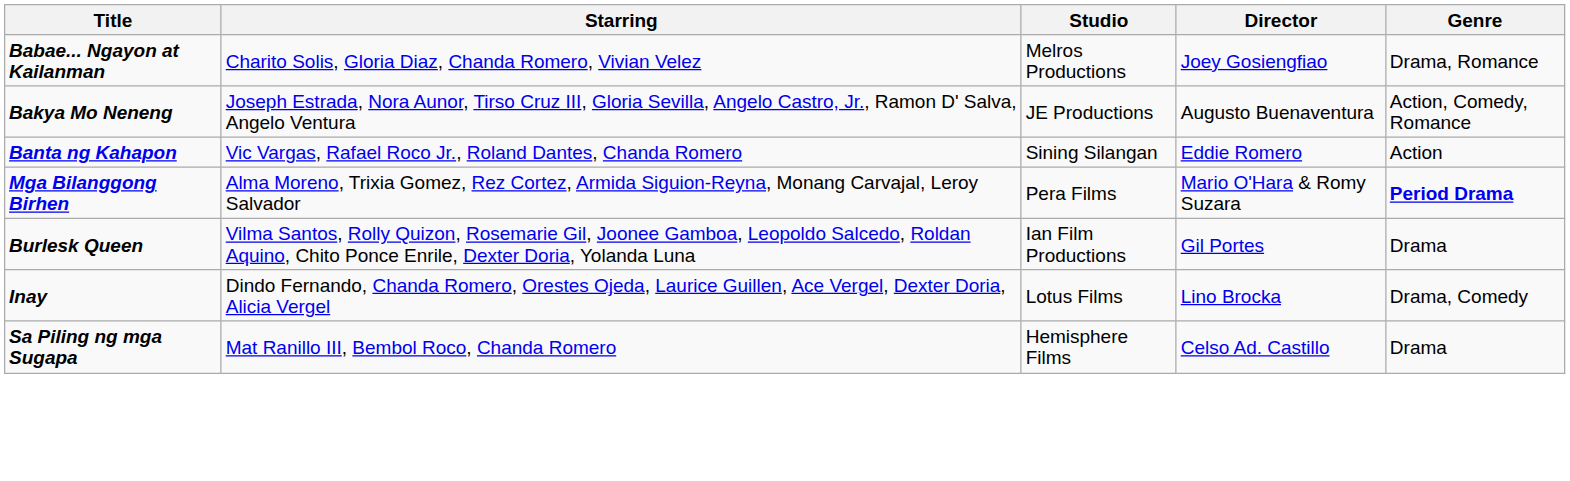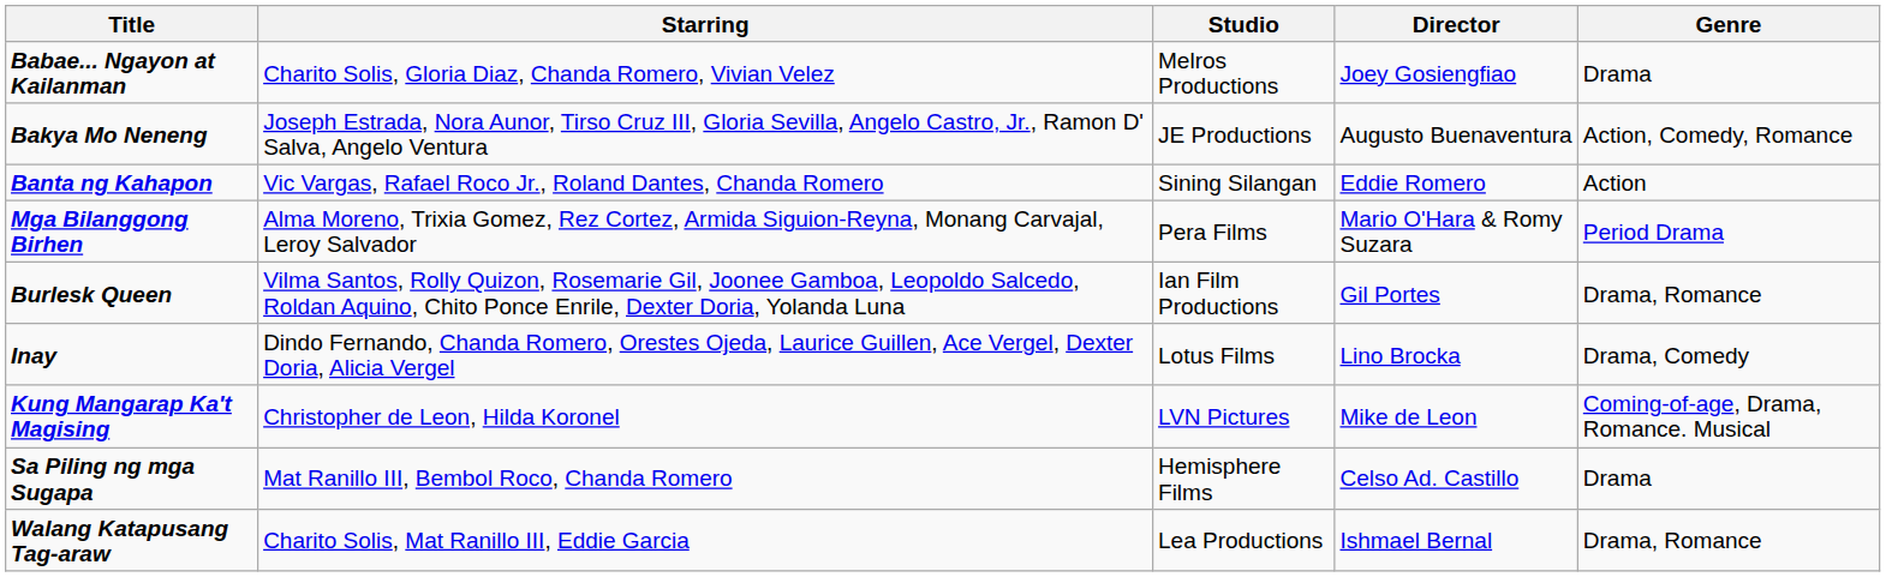 <table class="wikitable" style="font-size:95%">
 <tr>
 <th>Title</th>
 <th>Starring</th>
 <th>Studio</th>
 <th>Director</th>
 <th>Genre</th>
 </tr>
 <tr>
 <td><strong><em>Babae... Ngayon at Kailanman</em></strong></td>
 <td><a href='#'>Charito Solis</a>, <a href='#'>Gloria Diaz</a>, <a href='#'>Chanda Romero</a>, <a href='#'>Vivian Velez</a></td>
 <td>Melros Productions</td>
 <td><a href='#'>Joey Gosiengfiao</a></td>
-<td>Drama, Romance</td>
+<td>Drama</td>
 </tr>
 <tr>
 <td><strong><em>Bakya Mo Neneng</em></strong></td>
 <td><a href='#'>Joseph Estrada</a>, <a href='#'>Nora Aunor</a>, <a href='#'>Tirso Cruz III</a>, <a href='#'>Gloria Sevilla</a>, <a href='#'>Angelo Castro, Jr.</a>, Ramon D' Salva, Angelo Ventura</td>
 <td>JE Productions</td>
 <td>Augusto Buenaventura</td>
 <td>Action, Comedy, Romance</td>
 </tr>
 <tr>
 <td><strong><em><a href='#'>Banta ng Kahapon</a></em></strong></td>
 <td><a href='#'>Vic Vargas</a>, <a href='#'>Rafael Roco Jr.</a>, <a href='#'>Roland Dantes</a>, <a href='#'>Chanda Romero</a></td>
 <td>Sining Silangan</td>
 <td><a href='#'>Eddie Romero</a></td>
 <td>Action</td>
 </tr>
 <tr>
 <td><strong><em><a href='#'>Mga Bilanggong Birhen</a></em></strong></td>
 <td><a href='#'>Alma Moreno</a>, Trixia Gomez, <a href='#'>Rez Cortez</a>, <a href='#'>Armida Siguion-Reyna</a>, Monang Carvajal, Leroy Salvador</td>
 <td>Pera Films</td>
 <td><a href='#'>Mario O'Hara</a> & Romy Suzara</td>
-<td><strong><a href='#'> Period Drama</a></strong></td>
+<td><a href='#'> Period Drama</a></td>
 </tr>
 <tr>
 <td><strong><em>Burlesk Queen</em></strong></td>
 <td><a href='#'>Vilma Santos</a>, <a href='#'>Rolly Quizon</a>, <a href='#'>Rosemarie Gil</a>, <a href='#'>Joonee Gamboa</a>, <a href='#'>Leopoldo Salcedo</a>, <a href='#'>Roldan Aquino</a>, Chito Ponce Enrile, <a href='#'>Dexter Doria</a>, Yolanda Luna</td>
 <td>Ian Film Productions</td>
 <td><a href='#'>Gil Portes</a></td>
-<td>Drama</td>
+<td>Drama, Romance</td>
 </tr>
 <tr>
 <td><strong><em>Inay</em></strong></td>
 <td>Dindo Fernando, <a href='#'>Chanda Romero</a>, <a href='#'>Orestes Ojeda</a>, <a href='#'>Laurice Guillen</a>, <a href='#'>Ace Vergel</a>, <a href='#'>Dexter Doria</a>, <a href='#'>Alicia Vergel</a></td>
 <td>Lotus Films</td>
 <td><a href='#'>Lino Brocka</a></td>
 <td>Drama, Comedy</td>
 </tr>
 <tr>
+<td><strong><em><a href='#'>Kung Mangarap Ka't Magising</a></em></strong></td>
+<td><a href='#'>Christopher de Leon</a>, <a href='#'>Hilda Koronel</a></td>
+<td><a href='#'>LVN Pictures</a></td>
+<td><a href='#'>Mike de Leon</a></td>
+<td><a href='#'>Coming-of-age</a>, Drama, Romance. Musical</td>
+</tr>
+<tr>
 <td><strong><em>Sa Piling ng mga Sugapa</em></strong></td>
 <td><a href='#'>Mat Ranillo III</a>, <a href='#'>Bembol Roco</a>, <a href='#'>Chanda Romero</a></td>
 <td>Hemisphere Films</td>
 <td><a href='#'>Celso Ad. Castillo</a></td>
 <td>Drama</td>
 </tr>
+<tr>
+<td><strong><em>Walang Katapusang Tag-araw</em></strong></td>
+<td><a href='#'>Charito Solis</a>, <a href='#'>Mat Ranillo III</a>, <a href='#'>Eddie Garcia</a></td>
+<td>Lea Productions</td>
+<td><a href='#'>Ishmael Bernal</a></td>
+<td>Drama, Romance</td>
+</tr>
 </table>
